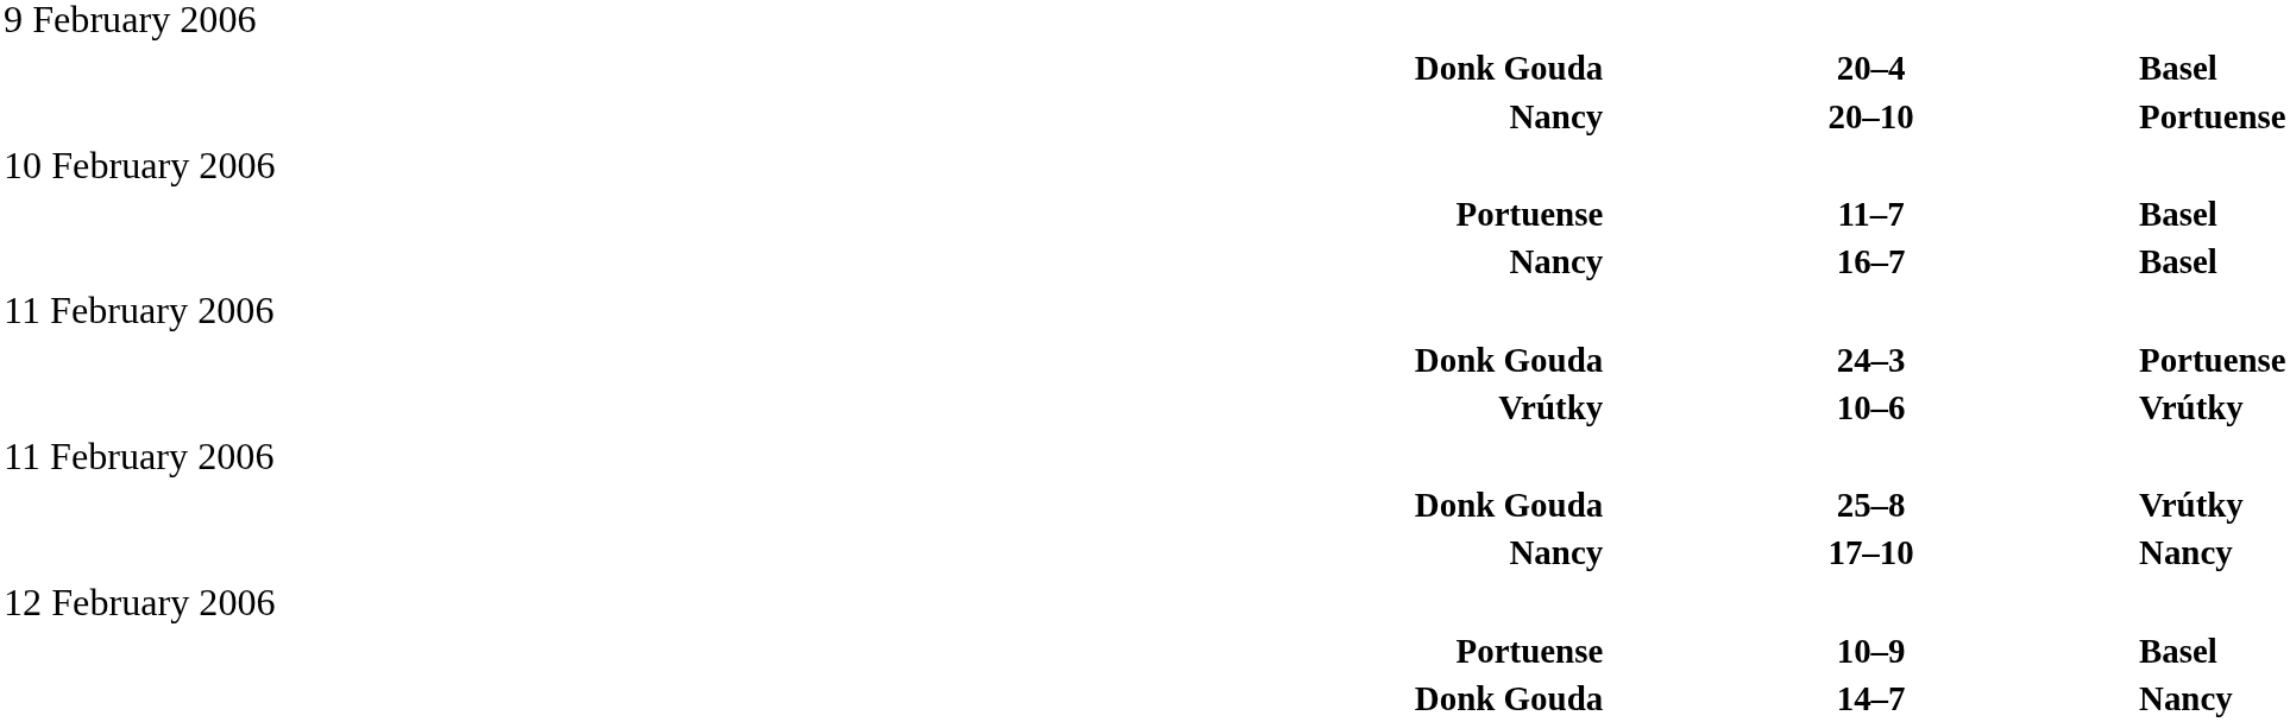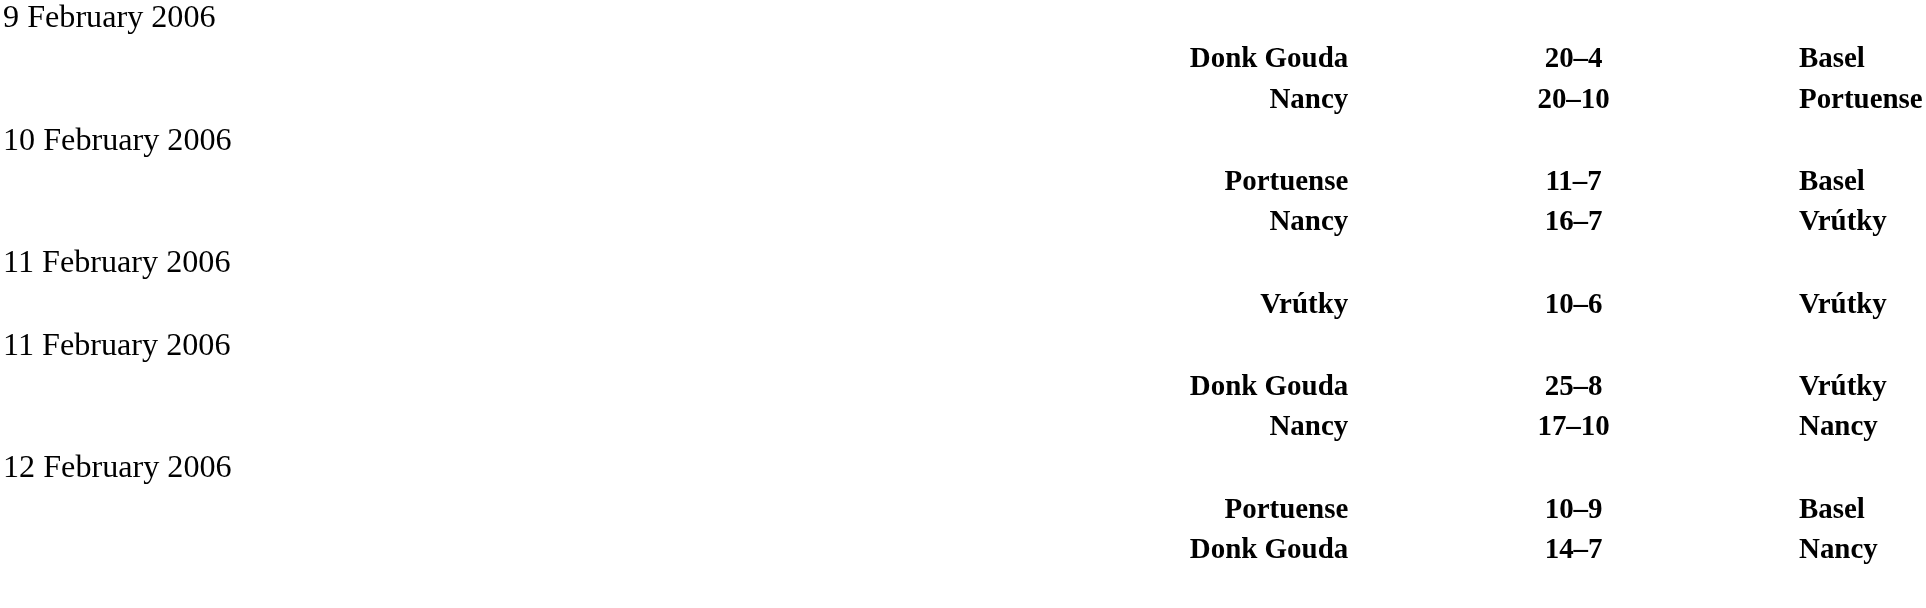 <table width=100% cellspacing=1>
 <tr>
 <th></th>
 <th></th>
 <th></th>
 </tr>
 <tr>
 <td>9 February 2006</td>
 </tr>
 <tr style=font-size:90%>
 <td align=right><strong>Donk Gouda</strong></td>
 <td align=center><strong>20–4</strong></td>
 <td><strong>Basel</strong></td>
 </tr>
 <tr style=font-size:90%>
 <td align=right><strong>Nancy</strong></td>
 <td align=center><strong>20–10</strong></td>
 <td><strong>Portuense</strong></td>
 </tr>
 <tr>
 <td>10 February 2006</td>
 </tr>
 <tr style=font-size:90%>
 <td align=right><strong>Portuense</strong></td>
 <td align=center><strong>11–7</strong></td>
 <td><strong>Basel</strong></td>
 </tr>
 <tr style=font-size:90%>
 <td align=right><strong>Nancy</strong></td>
 <td align=center><strong>16–7</strong></td>
-<td><strong>Basel</strong></td>
+<td><strong>Vrútky</strong></td>
 </tr>
 <tr>
 <td>11 February 2006</td>
-</tr>
-<tr style=font-size:90%>
-<td align=right><strong>Donk Gouda</strong></td>
-<td align=center><strong>24–3</strong></td>
-<td><strong>Portuense</strong></td>
 </tr>
 <tr style=font-size:90%>
 <td align=right><strong>Vrútky</strong></td>
 <td align=center><strong>10–6</strong></td>
 <td><strong>Vrútky</strong></td>
 </tr>
 <tr>
 <td>11 February 2006</td>
 </tr>
 <tr style=font-size:90%>
 <td align=right><strong>Donk Gouda</strong></td>
 <td align=center><strong>25–8</strong></td>
 <td><strong>Vrútky</strong></td>
 </tr>
 <tr style=font-size:90%>
 <td align=right><strong>Nancy</strong></td>
 <td align=center><strong>17–10</strong></td>
 <td><strong>Nancy</strong></td>
 </tr>
 <tr>
 <td>12 February 2006</td>
 </tr>
 <tr style=font-size:90%>
 <td align=right><strong>Portuense</strong></td>
 <td align=center><strong>10–9</strong></td>
 <td><strong>Basel</strong></td>
 </tr>
 <tr style=font-size:90%>
 <td align=right><strong>Donk Gouda</strong></td>
 <td align=center><strong>14–7</strong></td>
 <td><strong>Nancy</strong></td>
 </tr>
 </table>
